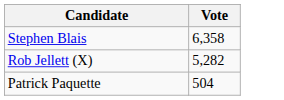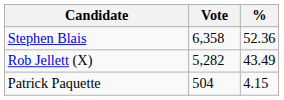 <table class="wikitable">
 <tr>
 <th bgcolor="#DDDDFF" width="200px">Candidate</th>
 <th bgcolor="#DDDDFF" width="50px">Vote</th>
+<th bgcolor="#DDDDFF" width="30px">%</th>
 </tr>
 <tr>
 <td><a href='#'>Stephen Blais</a></td>
 <td>6,358</td>
+<td>52.36</td>
 </tr>
 <tr>
 <td><a href='#'>Rob Jellett</a> (X)</td>
 <td>5,282</td>
+<td>43.49</td>
 </tr>
 <tr>
 <td>Patrick Paquette</td>
 <td>504</td>
+<td>4.15</td>
 </tr>
 </table>
